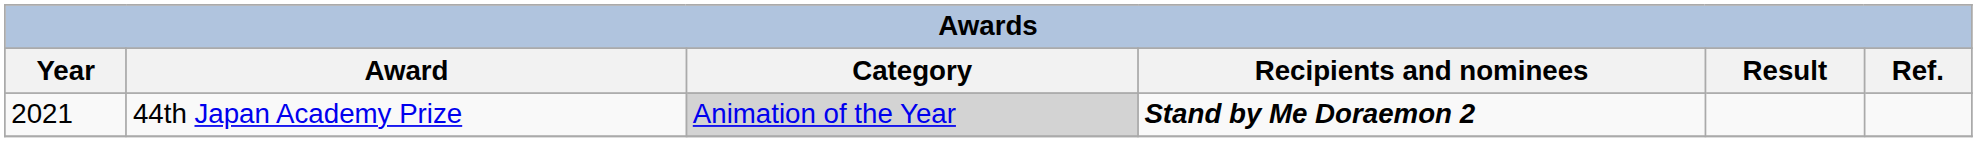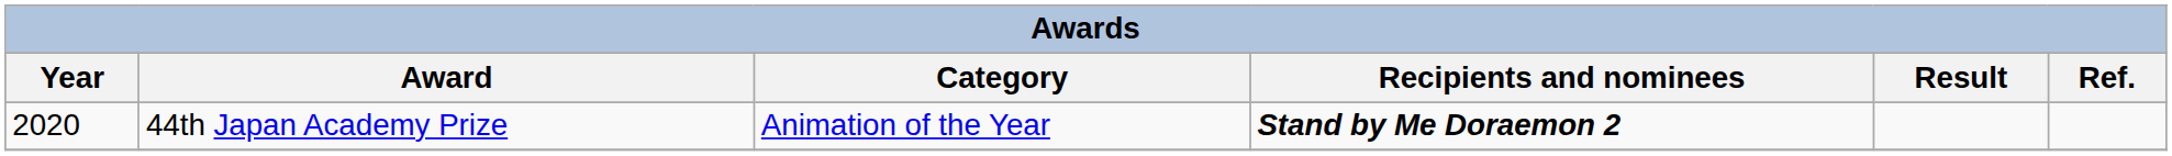 <table class="wikitable sortable" width="90%">
 <tr style="background:#ccc; text-align:center;">
 <th colspan="6" style="background: LightSteelBlue;">Awards</th>
 </tr>
 <tr style="background:#ccc; text-align:center;">
 <th>Year</th>
 <th>Award</th>
 <th>Category</th>
 <th>Recipients and nominees</th>
 <th>Result</th>
 <th>Ref.</th>
 </tr>
 <tr>
-<td>2021</td>
+<td>2020</td>
 <td>44th <a href='#'>Japan Academy Prize</a></td>
-<td style="background: lightgrey;"><a href='#'>Animation of the Year</a></td>
+<td><a href='#'>Animation of the Year</a></td>
 <td><strong><em>Stand by Me Doraemon 2</em></strong></td>
 <td></td>
 <td></td>
 </tr>
 <tr>
 </tr>
 </table>
